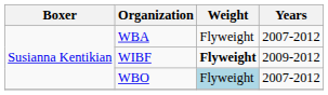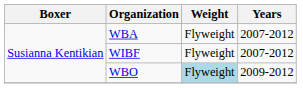 <table class="wikitable">
 <tr>
 <th>Boxer</th>
 <th>Organization</th>
 <th>Weight</th>
 <th>Years</th>
 </tr>
 <tr>
 <td rowspan="3"><a href='#'>Susianna Kentikian</a></td>
 <td><a href='#'>WBA</a></td>
 <td>Flyweight</td>
 <td>2007-2012</td>
 </tr>
 <tr>
 <td><a href='#'>WIBF</a></td>
-<td><strong>Flyweight</strong></td>
-<td>2009-2012</td>
+<td>Flyweight</td>
+<td>2007-2012</td>
 </tr>
 <tr>
 <td><a href='#'>WBO</a></td>
 <td style="background: lightblue;">Flyweight</td>
-<td>2007-2012</td>
+<td>2009-2012</td>
 </tr>
 <tr>
 </tr>
 </table>
